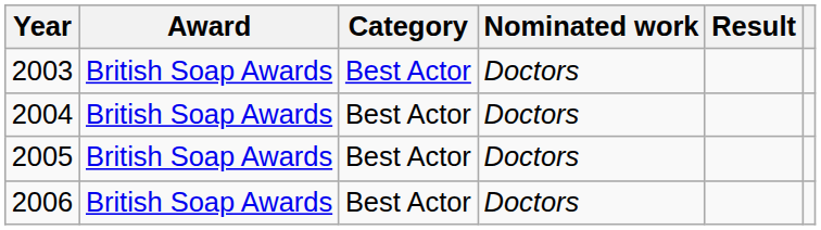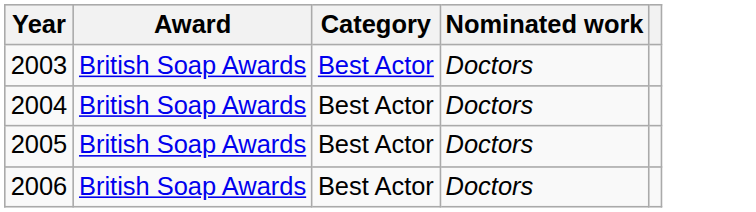 <table class="wikitable">
 <tr>
 <th>Year</th>
 <th>Award</th>
 <th>Category</th>
 <th>Nominated work</th>
-<th>Result</th>
 <th></th>
 </tr>
 <tr>
 <td>2003</td>
 <td><a href='#'>British Soap Awards</a></td>
 <td><a href='#'>Best Actor</a></td>
 <td><em>Doctors</em></td>
-<td></td>
 <td align="center"></td>
 </tr>
 <tr>
 <td>2004</td>
 <td><a href='#'>British Soap Awards</a></td>
 <td>Best Actor</td>
 <td><em>Doctors</em></td>
-<td></td>
 <td align="center"></td>
 </tr>
 <tr>
 <td>2005</td>
 <td><a href='#'>British Soap Awards</a></td>
 <td>Best Actor</td>
 <td><em>Doctors</em></td>
-<td></td>
 <td align="center"></td>
 </tr>
 <tr>
 <td>2006</td>
 <td><a href='#'>British Soap Awards</a></td>
 <td>Best Actor</td>
 <td><em>Doctors</em></td>
-<td></td>
 <td align="center"></td>
 </tr>
 </table>
